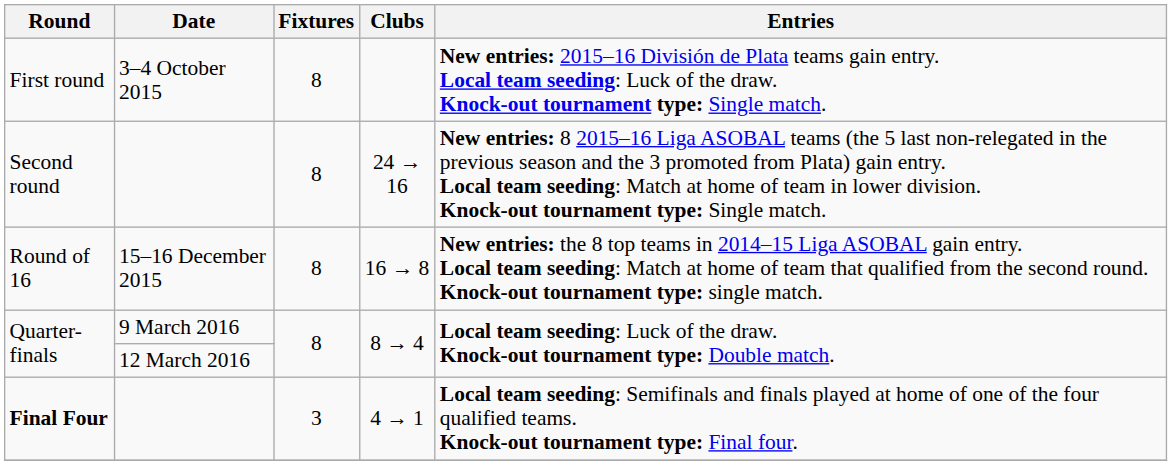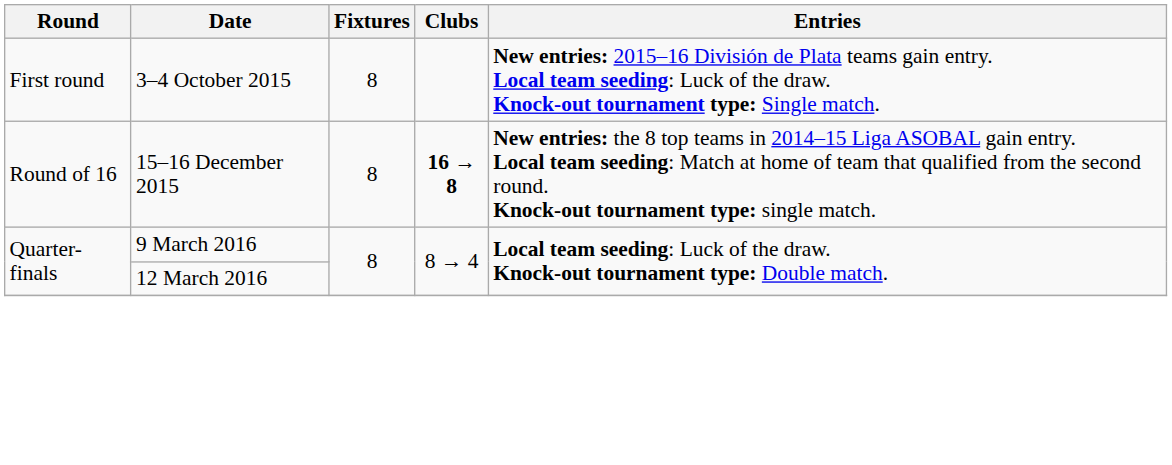 <table class="wikitable">
 <tr>
 <th>Round</th>
 <th>Date</th>
 <th>Fixtures</th>
 <th>Clubs</th>
 <th>Entries</th>
 </tr>
 <tr>
 <td>First round</td>
 <td>3–4 October 2015</td>
 <td align="center">8</td>
 <td align="center"></td>
 <td><strong>New entries:</strong> <a href='#'>2015–16 División de Plata</a> teams gain entry.<br><strong><a href='#'>Local team seeding</a></strong>: Luck of the draw.<br><strong><a href='#'>Knock-out tournament</a> type:</strong> <a href='#'>Single match</a>.</td>
 </tr>
 <tr>
-<td>Second round</td>
-<td></td>
-<td align="center">8</td>
-<td align="center">24 → 16</td>
-<td><strong>New entries:</strong> 8 <a href='#'>2015–16 Liga ASOBAL</a> teams (the 5 last non-relegated in the previous season and the 3 promoted from Plata) gain entry.<br><strong>Local team seeding</strong>: Match at home of team in lower division.<br><strong>Knock-out tournament type:</strong> Single match.</td>
-</tr>
-<tr>
 <td>Round of 16</td>
 <td>15–16 December 2015</td>
 <td align="center">8</td>
-<td align="center">16 → 8</td>
+<td align="center"><strong>16 → 8</strong></td>
 <td><strong>New entries:</strong> the 8 top teams in <a href='#'>2014–15 Liga ASOBAL</a> gain entry.<br><strong>Local team seeding</strong>: Match at home of team that qualified from the second round.<br><strong>Knock-out tournament type:</strong> single match.</td>
 </tr>
 <tr>
 <td rowspan="2">Quarter-finals</td>
 <td>9 March 2016</td>
 <td rowspan="2" align="center">8</td>
 <td rowspan="2" align="center">8 → 4</td>
 <td rowspan="2"><strong>Local team seeding</strong>: Luck of the draw.<br><strong>Knock-out tournament type:</strong> <a href='#'>Double match</a>.</td>
 </tr>
 <tr>
 <td>12 March 2016</td>
 </tr>
 <tr>
-<td><strong>Final Four</strong></td>
-<td></td>
-<td align="center">3</td>
-<td align="center">4 → 1</td>
-<td><strong>Local team seeding</strong>: Semifinals and finals played at home of one of the four qualified teams.<br><strong>Knock-out tournament type:</strong> <a href='#'>Final four</a>.</td>
-</tr>
-<tr>
 </tr>
 </table>
